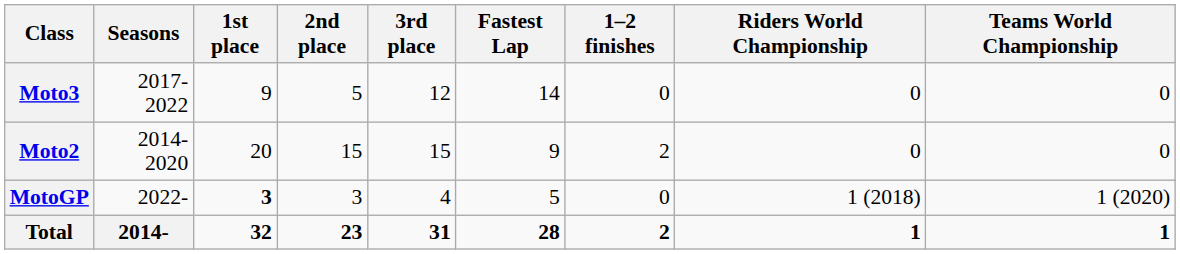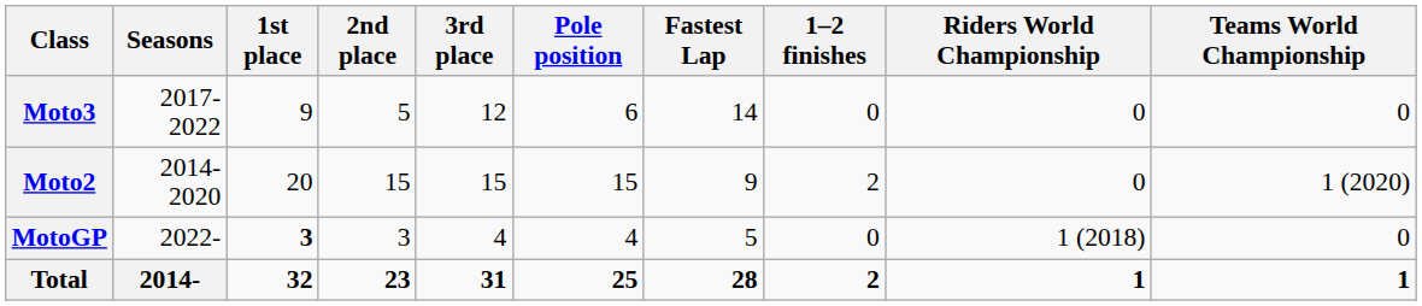 <table class="wikitable" style=text-align:right>
 <tr>
 <th>Class</th>
 <th>Seasons</th>
 <th>1st place</th>
 <th>2nd place</th>
 <th>3rd place</th>
+<th><a href='#'>Pole position</a></th>
 <th>Fastest Lap</th>
 <th>1–2 finishes</th>
 <th>Riders World Championship</th>
 <th>Teams World Championship</th>
 </tr>
 <tr>
 <th><a href='#'>Moto3</a></th>
 <td>2017-2022</td>
 <td>9</td>
 <td>5</td>
 <td>12</td>
+<td>6</td>
 <td>14</td>
 <td>0</td>
 <td>0</td>
 <td>0</td>
 </tr>
 <tr>
 <th><a href='#'>Moto2</a></th>
 <td>2014-2020</td>
 <td>20</td>
 <td>15</td>
 <td>15</td>
+<td>15</td>
 <td>9</td>
 <td>2</td>
 <td>0</td>
-<td>0</td>
+<td>1 (2020)</td>
 </tr>
 <tr>
 <th><a href='#'>MotoGP</a></th>
 <td>2022-</td>
 <td><strong>3</strong></td>
 <td>3</td>
 <td>4</td>
+<td>4</td>
 <td>5</td>
 <td>0</td>
 <td>1 (2018)</td>
-<td>1 (2020)</td>
+<td>0</td>
 </tr>
 <tr>
 <th>Total</th>
 <th colspan=1>2014-</th>
 <td><strong>32</strong></td>
 <td><strong>23</strong></td>
 <td><strong>31</strong></td>
+<td><strong>25</strong></td>
 <td><strong>28</strong></td>
 <td><strong>2</strong></td>
 <td><strong>1</strong></td>
 <td><strong>1</strong></td>
 </tr>
 </table>
